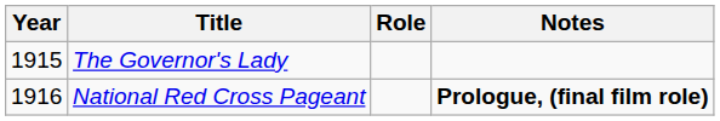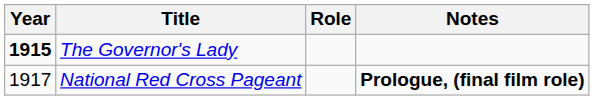 <table class="wikitable">
 <tr>
 <th>Year</th>
 <th>Title</th>
 <th>Role</th>
 <th>Notes</th>
 </tr>
 <tr>
-<td>1915</td>
+<td><strong>1915</strong></td>
 <td><em><a href='#'>The Governor's Lady</a></em></td>
 <td></td>
 <td></td>
 </tr>
 <tr>
-<td>1916</td>
+<td>1917</td>
 <td><em><a href='#'>National Red Cross Pageant</a></em></td>
 <td></td>
 <td><strong>Prologue, (final film role)</strong></td>
 </tr>
 </table>
